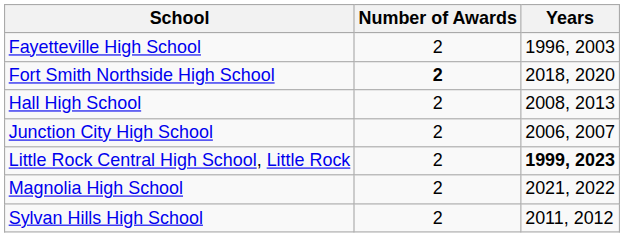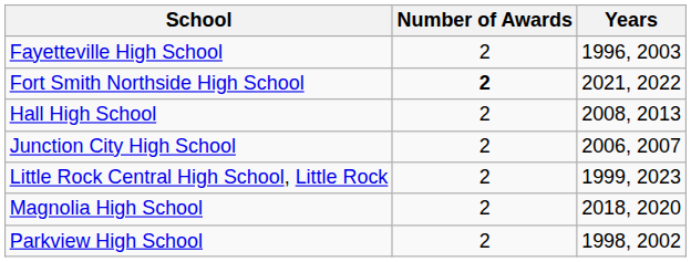 <table class="wikitable sortable">
 <tr>
 <th>School</th>
 <th>Number of Awards</th>
 <th>Years</th>
 </tr>
 <tr>
 <td><a href='#'>Fayetteville High School</a></td>
 <td align=center>2</td>
 <td>1996, 2003</td>
 </tr>
 <tr>
 <td><a href='#'>Fort Smith Northside High School</a></td>
 <td align=center><strong>2</strong></td>
-<td>2018, 2020</td>
+<td>2021, 2022</td>
 </tr>
 <tr>
 <td><a href='#'>Hall High School</a></td>
 <td align=center>2</td>
 <td>2008, 2013</td>
 </tr>
 <tr>
 <td><a href='#'>Junction City High School</a></td>
 <td align=center>2</td>
 <td>2006, 2007</td>
 </tr>
 <tr>
 <td><a href='#'>Little Rock Central High School</a>, <a href='#'>Little Rock</a></td>
 <td align=center>2</td>
-<td><strong>1999, 2023</strong></td>
+<td>1999, 2023</td>
 </tr>
 <tr>
 <td><a href='#'>Magnolia High School</a></td>
 <td align=center>2</td>
-<td>2021, 2022</td>
+<td>2018, 2020</td>
 </tr>
 <tr>
-<td><a href='#'>Sylvan Hills High School</a></td>
+<td><a href='#'>Parkview High School</a></td>
 <td align=center>2</td>
-<td>2011, 2012</td>
+<td>1998, 2002</td>
 </tr>
 </table>
